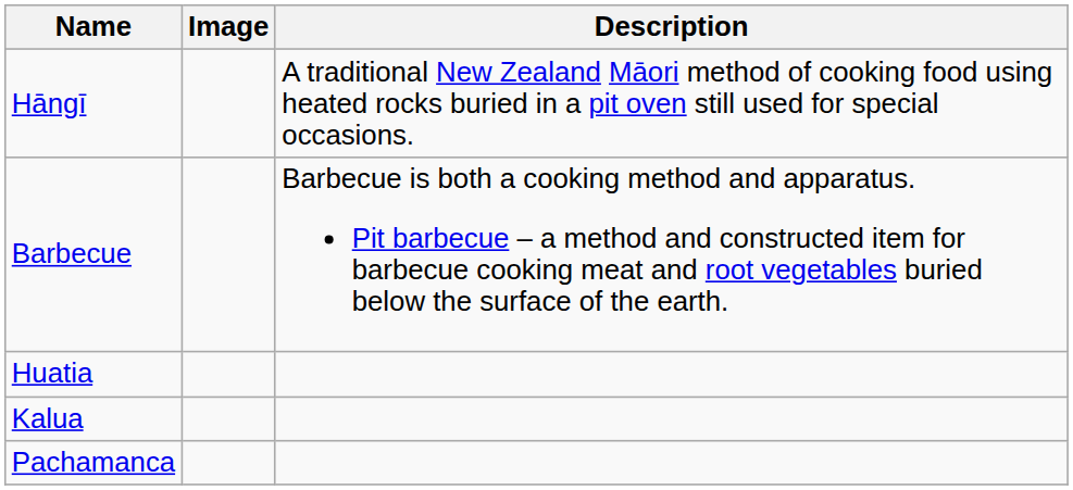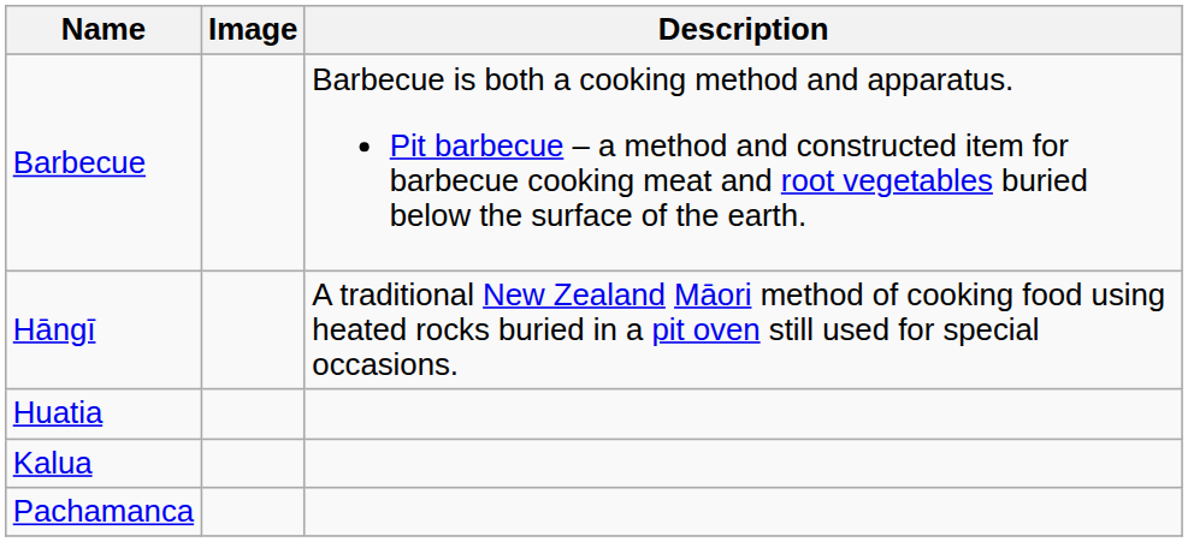 <table class="wikitable sortable">
 <tr>
 <th>Name</th>
 <th class="unsortable">Image</th>
 <th>Description</th>
 </tr>
 <tr>
+<td><a href='#'>Barbecue</a></td>
+<td></td>
+<td>Barbecue is both a cooking method and apparatus.<br><ul><li><a href='#'>Pit barbecue</a> – a method and constructed item for barbecue cooking meat and <a href='#'>root vegetables</a> buried below the surface of the earth.</li></ul></td>
+</tr>
+<tr>
 <td><a href='#'>Hāngī</a></td>
 <td></td>
 <td>A traditional <a href='#'>New Zealand</a> <a href='#'>Māori</a> method of cooking food using heated rocks buried in a <a href='#'>pit oven</a> still used for special occasions.</td>
-</tr>
-<tr>
-<td><a href='#'>Barbecue</a></td>
-<td></td>
-<td>Barbecue is both a cooking method and apparatus.<br><ul><li><a href='#'>Pit barbecue</a> – a method and constructed item for barbecue cooking meat and <a href='#'>root vegetables</a> buried below the surface of the earth.</li></ul></td>
 </tr>
 <tr>
 <td><a href='#'>Huatia</a></td>
 <td></td>
 <td></td>
 </tr>
 <tr>
 <td><a href='#'>Kalua</a></td>
 <td></td>
 <td></td>
 </tr>
 <tr>
 <td><a href='#'>Pachamanca</a></td>
 <td></td>
 <td></td>
 </tr>
 </table>
